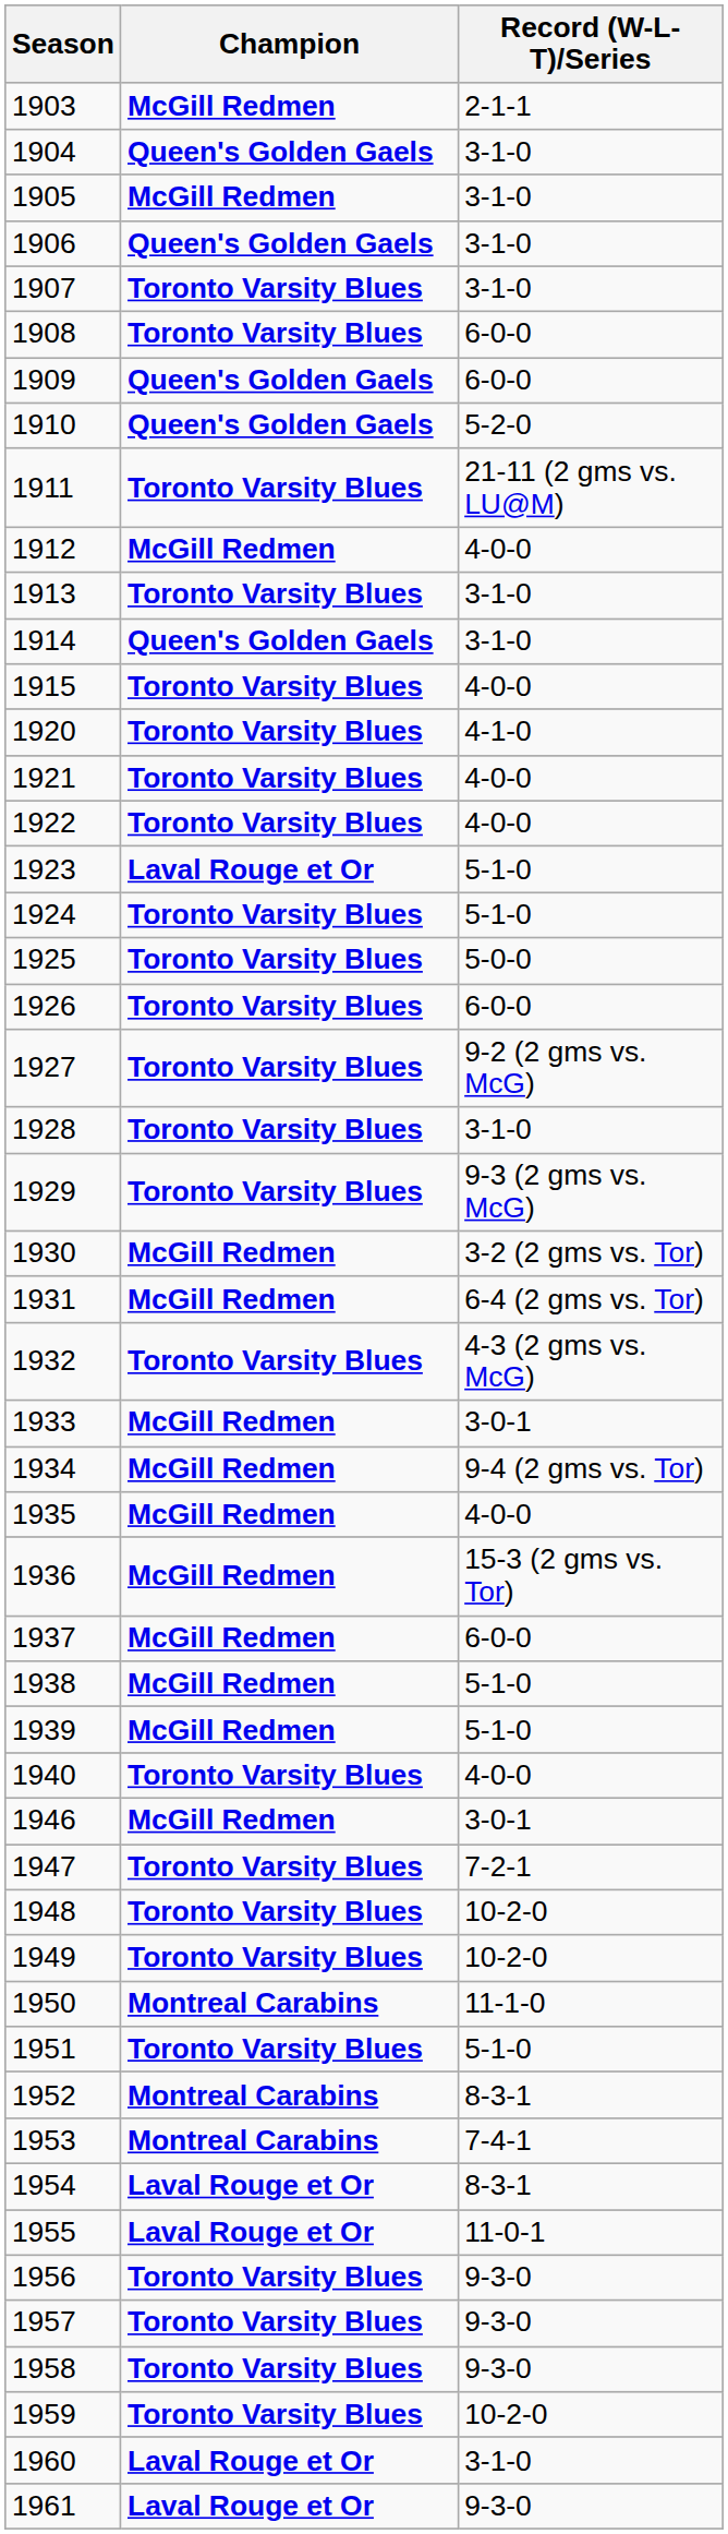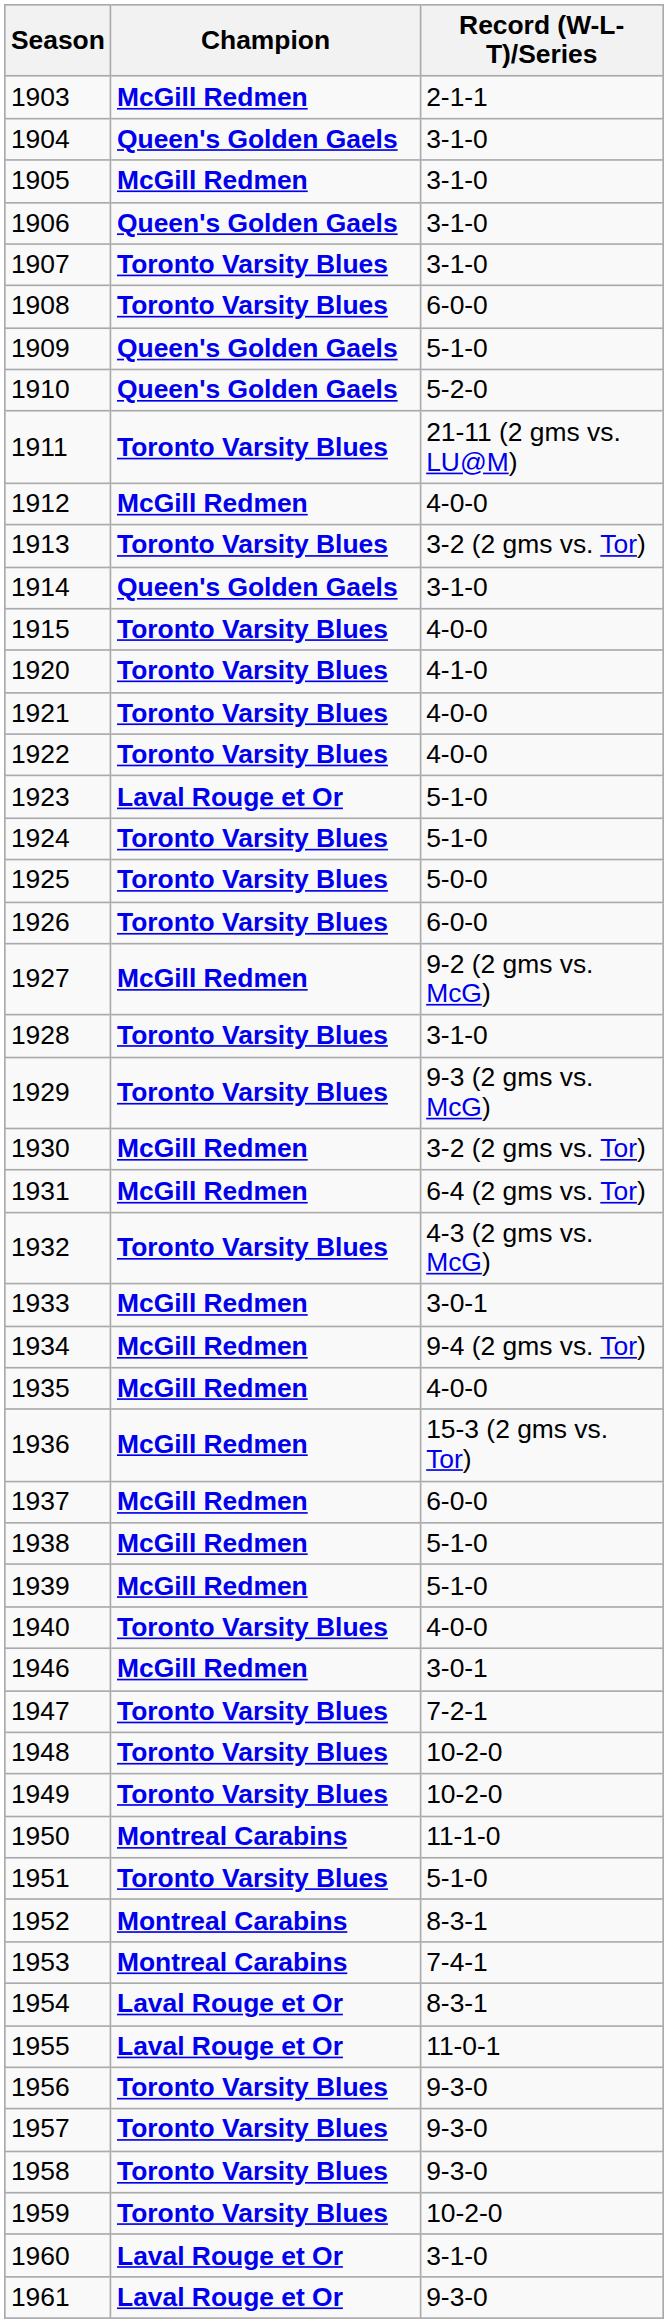 <table class="wikitable">
 <tr>
 <th width="30em">Season</th>
 <th width="180em">Champion</th>
 <th width="140em">Record (W-L-T)/Series</th>
 </tr>
 <tr>
 <td>1903</td>
 <td><strong><a href='#'>McGill Redmen</a></strong></td>
 <td>2-1-1</td>
 </tr>
 <tr>
 <td>1904</td>
 <td><strong><a href='#'>Queen's Golden Gaels</a></strong></td>
 <td>3-1-0</td>
 </tr>
 <tr>
 <td>1905</td>
 <td><strong><a href='#'>McGill Redmen</a></strong></td>
 <td>3-1-0</td>
 </tr>
 <tr>
 <td>1906</td>
 <td><strong><a href='#'>Queen's Golden Gaels</a></strong></td>
 <td>3-1-0</td>
 </tr>
 <tr>
 <td>1907</td>
 <td><strong><a href='#'>Toronto Varsity Blues</a></strong></td>
 <td>3-1-0</td>
 </tr>
 <tr>
 <td>1908</td>
 <td><strong><a href='#'>Toronto Varsity Blues</a></strong></td>
 <td>6-0-0</td>
 </tr>
 <tr>
 <td>1909</td>
 <td><strong><a href='#'>Queen's Golden Gaels</a></strong></td>
-<td>6-0-0</td>
+<td>5-1-0</td>
 </tr>
 <tr>
 <td>1910</td>
 <td><strong><a href='#'>Queen's Golden Gaels</a></strong></td>
 <td>5-2-0</td>
 </tr>
 <tr>
 <td>1911</td>
 <td><strong><a href='#'>Toronto Varsity Blues</a></strong></td>
 <td>21-11 (2 gms vs. <a href='#'>LU@M</a>)</td>
 </tr>
 <tr>
 <td>1912</td>
 <td><strong><a href='#'>McGill Redmen</a></strong></td>
 <td>4-0-0</td>
 </tr>
 <tr>
 <td>1913</td>
 <td><strong><a href='#'>Toronto Varsity Blues</a></strong></td>
-<td>3-1-0</td>
+<td>3-2 (2 gms vs. <a href='#'>Tor</a>)</td>
 </tr>
 <tr>
 <td>1914</td>
 <td><strong><a href='#'>Queen's Golden Gaels</a></strong></td>
 <td>3-1-0</td>
 </tr>
 <tr>
 <td>1915</td>
 <td><strong><a href='#'>Toronto Varsity Blues</a></strong></td>
 <td>4-0-0</td>
 </tr>
 <tr>
 <td>1920</td>
 <td><strong><a href='#'>Toronto Varsity Blues</a></strong></td>
 <td>4-1-0</td>
 </tr>
 <tr>
 <td>1921</td>
 <td><strong><a href='#'>Toronto Varsity Blues</a></strong></td>
 <td>4-0-0</td>
 </tr>
 <tr>
 <td>1922</td>
 <td><strong><a href='#'>Toronto Varsity Blues</a></strong></td>
 <td>4-0-0</td>
 </tr>
 <tr>
 <td>1923</td>
 <td><strong><a href='#'>Laval Rouge et Or</a></strong></td>
 <td>5-1-0</td>
 </tr>
 <tr>
 <td>1924</td>
 <td><strong><a href='#'>Toronto Varsity Blues</a></strong></td>
 <td>5-1-0</td>
 </tr>
 <tr>
 <td>1925</td>
 <td><strong><a href='#'>Toronto Varsity Blues</a></strong></td>
 <td>5-0-0</td>
 </tr>
 <tr>
 <td>1926</td>
 <td><strong><a href='#'>Toronto Varsity Blues</a></strong></td>
 <td>6-0-0</td>
 </tr>
 <tr>
 <td>1927</td>
-<td><strong><a href='#'>Toronto Varsity Blues</a></strong></td>
+<td><strong><a href='#'>McGill Redmen</a></strong></td>
 <td>9-2 (2 gms vs. <a href='#'>McG</a>)</td>
 </tr>
 <tr>
 <td>1928</td>
 <td><strong><a href='#'>Toronto Varsity Blues</a></strong></td>
 <td>3-1-0</td>
 </tr>
 <tr>
 <td>1929</td>
 <td><strong><a href='#'>Toronto Varsity Blues</a></strong></td>
 <td>9-3 (2 gms vs. <a href='#'>McG</a>)</td>
 </tr>
 <tr>
 <td>1930</td>
 <td><strong><a href='#'>McGill Redmen</a></strong></td>
 <td>3-2 (2 gms vs. <a href='#'>Tor</a>)</td>
 </tr>
 <tr>
 <td>1931</td>
 <td><strong><a href='#'>McGill Redmen</a></strong></td>
 <td>6-4 (2 gms vs. <a href='#'>Tor</a>)</td>
 </tr>
 <tr>
 <td>1932</td>
 <td><strong><a href='#'>Toronto Varsity Blues</a></strong></td>
 <td>4-3 (2 gms vs. <a href='#'>McG</a>)</td>
 </tr>
 <tr>
 <td>1933</td>
 <td><strong><a href='#'>McGill Redmen</a></strong></td>
 <td>3-0-1</td>
 </tr>
 <tr>
 <td>1934</td>
 <td><strong><a href='#'>McGill Redmen</a></strong></td>
 <td>9-4 (2 gms vs. <a href='#'>Tor</a>)</td>
 </tr>
 <tr>
 <td>1935</td>
 <td><strong><a href='#'>McGill Redmen</a></strong></td>
 <td>4-0-0</td>
 </tr>
 <tr>
 <td>1936</td>
 <td><strong><a href='#'>McGill Redmen</a></strong></td>
 <td>15-3 (2 gms vs. <a href='#'>Tor</a>)</td>
 </tr>
 <tr>
 <td>1937</td>
 <td><strong><a href='#'>McGill Redmen</a></strong></td>
 <td>6-0-0</td>
 </tr>
 <tr>
 <td>1938</td>
 <td><strong><a href='#'>McGill Redmen</a></strong></td>
 <td>5-1-0</td>
 </tr>
 <tr>
 <td>1939</td>
 <td><strong><a href='#'>McGill Redmen</a></strong></td>
 <td>5-1-0</td>
 </tr>
 <tr>
 <td>1940</td>
 <td><strong><a href='#'>Toronto Varsity Blues</a></strong></td>
 <td>4-0-0</td>
 </tr>
 <tr>
 <td>1946</td>
 <td><strong><a href='#'>McGill Redmen</a></strong></td>
 <td>3-0-1</td>
 </tr>
 <tr>
 <td>1947</td>
 <td><strong><a href='#'>Toronto Varsity Blues</a></strong></td>
 <td>7-2-1</td>
 </tr>
 <tr>
 <td>1948</td>
 <td><strong><a href='#'>Toronto Varsity Blues</a></strong></td>
 <td>10-2-0</td>
 </tr>
 <tr>
 <td>1949</td>
 <td><strong><a href='#'>Toronto Varsity Blues</a></strong></td>
 <td>10-2-0</td>
 </tr>
 <tr>
 <td>1950</td>
 <td><strong><a href='#'>Montreal Carabins</a></strong></td>
 <td>11-1-0</td>
 </tr>
 <tr>
 <td>1951</td>
 <td><strong><a href='#'>Toronto Varsity Blues</a></strong></td>
 <td>5-1-0</td>
 </tr>
 <tr>
 <td>1952</td>
 <td><strong><a href='#'>Montreal Carabins</a></strong></td>
 <td>8-3-1</td>
 </tr>
 <tr>
 <td>1953</td>
 <td><strong><a href='#'>Montreal Carabins</a></strong></td>
 <td>7-4-1</td>
 </tr>
 <tr>
 <td>1954</td>
 <td><strong><a href='#'>Laval Rouge et Or</a></strong></td>
 <td>8-3-1</td>
 </tr>
 <tr>
 <td>1955</td>
 <td><strong><a href='#'>Laval Rouge et Or</a></strong></td>
 <td>11-0-1</td>
 </tr>
 <tr>
 <td>1956</td>
 <td><strong><a href='#'>Toronto Varsity Blues</a></strong></td>
 <td>9-3-0</td>
 </tr>
 <tr>
 <td>1957</td>
 <td><strong><a href='#'>Toronto Varsity Blues</a></strong></td>
 <td>9-3-0</td>
 </tr>
 <tr>
 <td>1958</td>
 <td><strong><a href='#'>Toronto Varsity Blues</a></strong></td>
 <td>9-3-0</td>
 </tr>
 <tr>
 <td>1959</td>
 <td><strong><a href='#'>Toronto Varsity Blues</a></strong></td>
 <td>10-2-0</td>
 </tr>
 <tr>
 <td>1960</td>
 <td><strong><a href='#'>Laval Rouge et Or</a></strong></td>
 <td>3-1-0</td>
 </tr>
 <tr>
 <td>1961</td>
 <td><strong><a href='#'>Laval Rouge et Or</a></strong></td>
 <td>9-3-0</td>
 </tr>
 </table>
